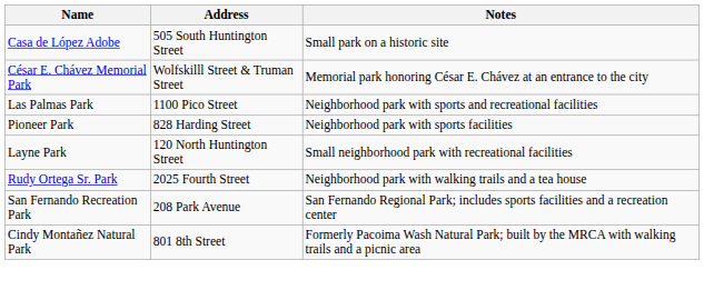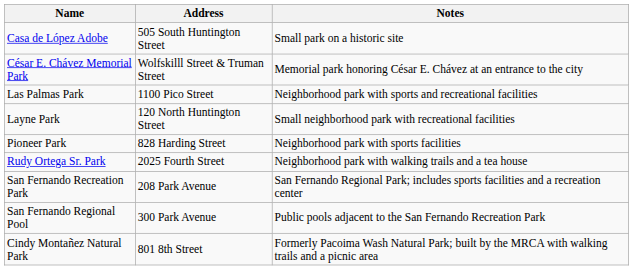 <table class="wikitable">
 <tr>
 <th>Name</th>
 <th>Address</th>
 <th>Notes</th>
 </tr>
 <tr>
 <td><a href='#'>Casa de López Adobe</a></td>
 <td>505 South Huntington Street</td>
 <td>Small park on a historic site</td>
 </tr>
 <tr>
 <td><a href='#'>César E. Chávez Memorial Park</a></td>
 <td>Wolfskilll Street & Truman Street</td>
 <td>Memorial park honoring César E. Chávez at an entrance to the city</td>
 </tr>
 <tr>
 <td>Las Palmas Park</td>
 <td>1100 Pico Street</td>
 <td>Neighborhood park with sports and recreational facilities</td>
 </tr>
 <tr>
+<td>Layne Park</td>
+<td>120 North Huntington Street</td>
+<td>Small neighborhood park with recreational facilities</td>
+</tr>
+<tr>
 <td>Pioneer Park</td>
 <td>828 Harding Street</td>
 <td>Neighborhood park with sports facilities</td>
-</tr>
-<tr>
-<td>Layne Park</td>
-<td>120 North Huntington Street</td>
-<td>Small neighborhood park with recreational facilities</td>
 </tr>
 <tr>
 <td><a href='#'>Rudy Ortega Sr. Park</a></td>
 <td>2025 Fourth Street</td>
 <td>Neighborhood park with walking trails and a tea house</td>
 </tr>
 <tr>
 <td>San Fernando Recreation Park</td>
 <td>208 Park Avenue</td>
 <td> San Fernando Regional Park; includes sports facilities and a recreation center</td>
 </tr>
 <tr>
+<td>San Fernando Regional Pool</td>
+<td>300 Park Avenue</td>
+<td>Public pools adjacent to the San Fernando Recreation Park</td>
+</tr>
+<tr>
 <td>Cindy Montañez Natural Park</td>
 <td>801 8th Street</td>
 <td>Formerly Pacoima Wash Natural Park; built by the MRCA with walking trails and a picnic area</td>
 </tr>
 </table>
